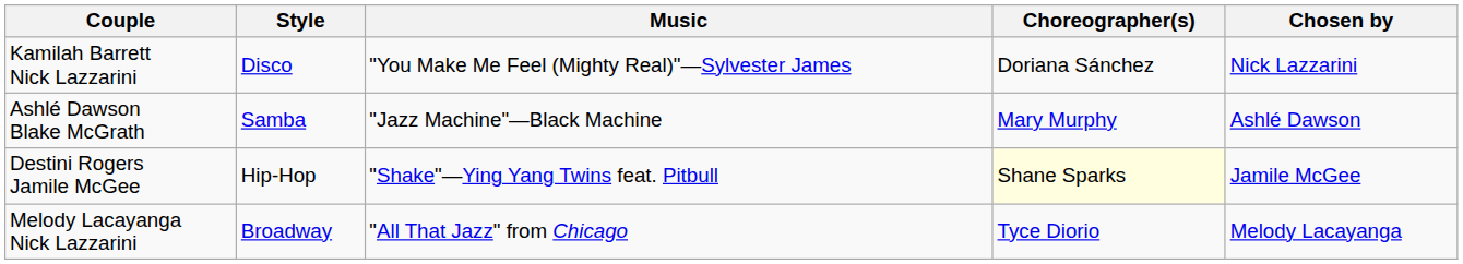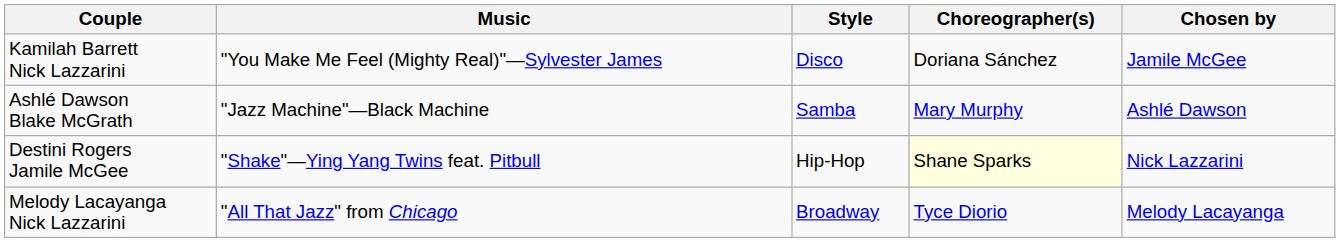 <table class="wikitable" style="width:90%;">
 <tr>
 <th>Couple</th>
+<th>Music</th>
 <th>Style</th>
-<th>Music</th>
 <th>Choreographer(s)</th>
 <th>Chosen by</th>
 </tr>
 <tr>
 <td>Kamilah Barrett<br>Nick Lazzarini</td>
+<td>"You Make Me Feel (Mighty Real)"—<a href='#'>Sylvester James</a></td>
 <td><a href='#'>Disco</a></td>
-<td>"You Make Me Feel (Mighty Real)"—<a href='#'>Sylvester James</a></td>
 <td>Doriana Sánchez</td>
-<td><a href='#'>Nick Lazzarini</a></td>
+<td><a href='#'>Jamile McGee</a></td>
 </tr>
 <tr>
 <td>Ashlé Dawson<br>Blake McGrath</td>
+<td>"Jazz Machine"—Black Machine</td>
 <td><a href='#'>Samba</a></td>
-<td>"Jazz Machine"—Black Machine</td>
 <td><a href='#'>Mary Murphy</a></td>
 <td><a href='#'>Ashlé Dawson</a></td>
 </tr>
 <tr>
 <td>Destini Rogers<br>Jamile McGee</td>
+<td>"<a href='#'>Shake</a>"—<a href='#'>Ying Yang Twins</a> feat. <a href='#'>Pitbull</a></td>
 <td>Hip-Hop</td>
-<td>"<a href='#'>Shake</a>"—<a href='#'>Ying Yang Twins</a> feat. <a href='#'>Pitbull</a></td>
 <td style="background: lightyellow;">Shane Sparks</td>
-<td><a href='#'>Jamile McGee</a></td>
+<td><a href='#'>Nick Lazzarini</a></td>
 </tr>
 <tr>
 <td>Melody Lacayanga<br>Nick Lazzarini</td>
+<td>"<a href='#'>All That Jazz</a>" from <em><a href='#'>Chicago</a></em></td>
 <td><a href='#'>Broadway</a></td>
-<td>"<a href='#'>All That Jazz</a>" from <em><a href='#'>Chicago</a></em></td>
 <td><a href='#'>Tyce Diorio</a></td>
 <td><a href='#'>Melody Lacayanga</a></td>
 </tr>
 </table>
